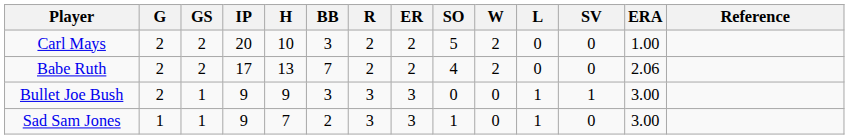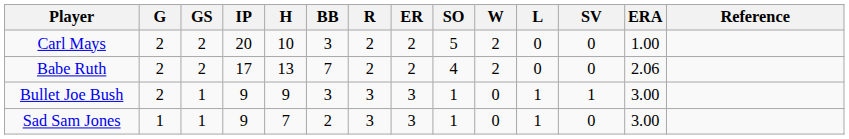 <table class="wikitable sortable" style="text-align:center">
 <tr>
 <th width="16%">Player</th>
 <th width="5%">G</th>
 <th width="5%">GS</th>
 <th width="5%">IP</th>
 <th width="5%">H</th>
 <th width="5%">BB</th>
 <th width="5%">R</th>
 <th width="5%">ER</th>
 <th width="5%">SO</th>
 <th width="5%">W</th>
 <th width="5%">L</th>
 <th>SV</th>
 <th width="5%">ERA</th>
 <th>Reference</th>
 </tr>
 <tr>
 <td><a href='#'>Carl Mays</a></td>
 <td>2</td>
 <td>2</td>
 <td>20</td>
 <td>10</td>
 <td>3</td>
 <td>2</td>
 <td>2</td>
 <td>5</td>
 <td>2</td>
 <td>0</td>
 <td>0</td>
 <td>1.00</td>
 <td></td>
 </tr>
 <tr>
 <td><a href='#'>Babe Ruth</a></td>
 <td>2</td>
 <td>2</td>
 <td>17</td>
 <td>13</td>
 <td>7</td>
 <td>2</td>
 <td>2</td>
 <td>4</td>
 <td>2</td>
 <td>0</td>
 <td>0</td>
 <td>2.06</td>
 <td></td>
 </tr>
 <tr>
 <td><a href='#'>Bullet Joe Bush</a></td>
 <td>2</td>
 <td>1</td>
 <td>9</td>
 <td>9</td>
 <td>3</td>
 <td>3</td>
 <td>3</td>
-<td>0</td>
+<td>1</td>
 <td>0</td>
 <td>1</td>
 <td>1</td>
 <td>3.00</td>
 <td></td>
 </tr>
 <tr>
 <td><a href='#'>Sad Sam Jones</a></td>
 <td>1</td>
 <td>1</td>
 <td>9</td>
 <td>7</td>
 <td>2</td>
 <td>3</td>
 <td>3</td>
 <td>1</td>
 <td>0</td>
 <td>1</td>
 <td>0</td>
 <td>3.00</td>
 <td></td>
 </tr>
 </table>
